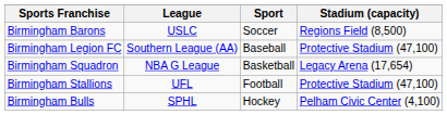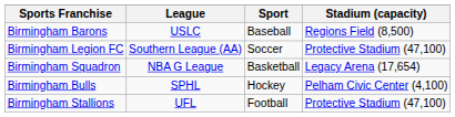 <table class="wikitable sortable">
 <tr>
 </tr>
 <tr>
 <th>Sports Franchise</th>
 <th>League</th>
 <th>Sport</th>
 <th>Stadium (capacity)</th>
 </tr>
 <tr>
 <td><a href='#'>Birmingham Barons</a></td>
 <td align=center><a href='#'>USLC</a></td>
-<td>Soccer</td>
+<td>Baseball</td>
 <td><a href='#'>Regions Field</a> (8,500)</td>
 </tr>
 <tr>
 <td><a href='#'>Birmingham Legion FC</a></td>
 <td align=center><a href='#'>Southern League (AA)</a></td>
-<td>Baseball</td>
+<td>Soccer</td>
 <td><a href='#'>Protective Stadium</a> (47,100)</td>
 </tr>
 <tr>
 <td><a href='#'>Birmingham Squadron</a></td>
 <td align=center><a href='#'>NBA G League</a></td>
 <td>Basketball</td>
 <td><a href='#'>Legacy Arena</a> (17,654)</td>
 </tr>
 <tr>
+<td><a href='#'>Birmingham Bulls</a></td>
+<td align=center><a href='#'>SPHL</a></td>
+<td>Hockey</td>
+<td><a href='#'>Pelham Civic Center</a> (4,100)</td>
+</tr>
+<tr>
 <td><a href='#'>Birmingham Stallions</a></td>
 <td align=center><a href='#'>UFL</a></td>
 <td>Football</td>
 <td><a href='#'>Protective Stadium</a> (47,100)</td>
 </tr>
-<tr>
-<td><a href='#'>Birmingham Bulls</a></td>
-<td align=center><a href='#'>SPHL</a></td>
-<td>Hockey</td>
-<td><a href='#'>Pelham Civic Center</a> (4,100)</td>
-</tr>
 </table>
